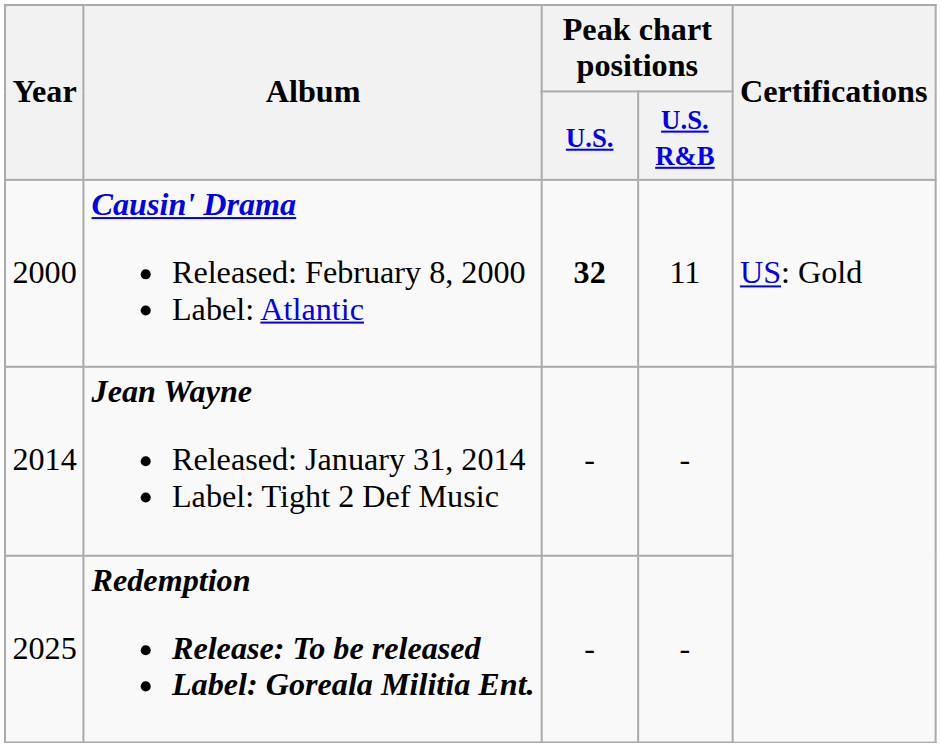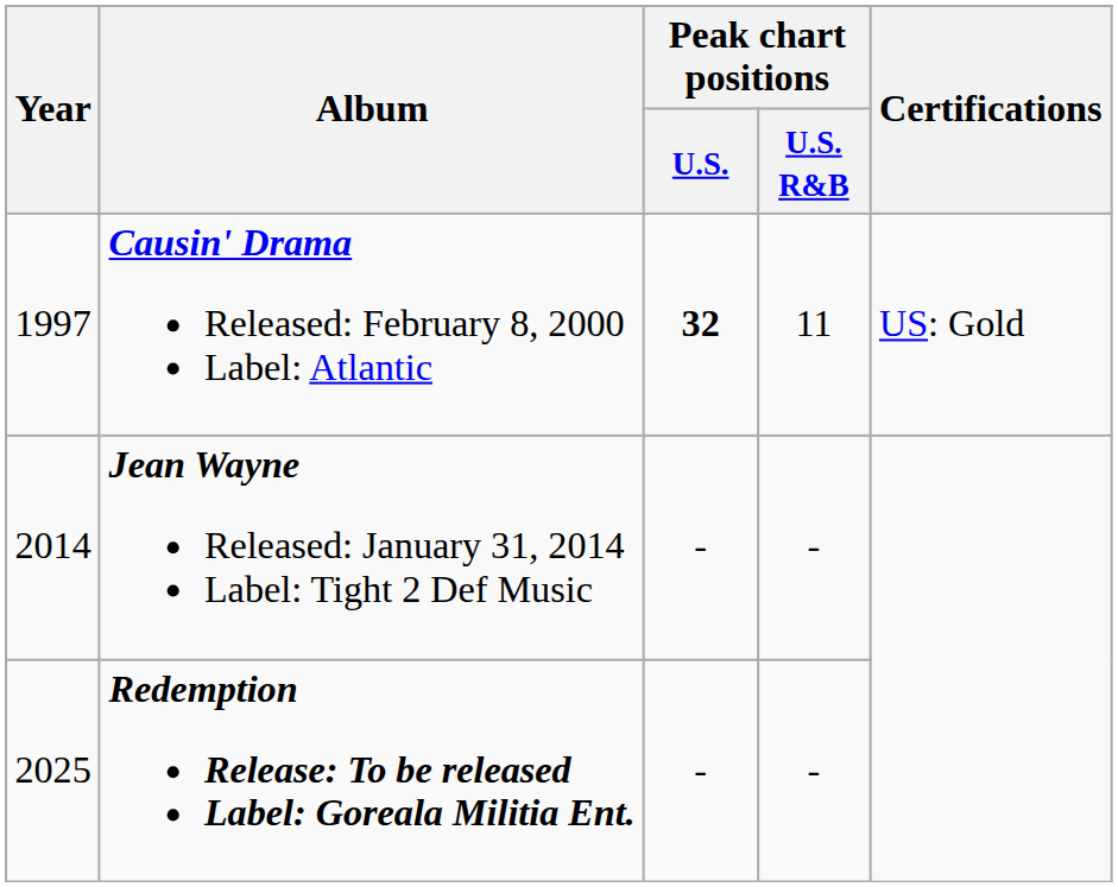 <table class="wikitable">
 <tr>
 <th rowspan="2">Year</th>
 <th rowspan="2">Album</th>
 <th colspan="2">Peak chart positions</th>
 <th rowspan="2">Certifications</th>
 </tr>
 <tr>
 <th width=40><small><a href='#'>U.S.</a></small></th>
 <th width=40><small><a href='#'>U.S. R&B</a></small></th>
 </tr>
 <tr>
-<td>2000</td>
+<td>1997</td>
 <td><strong><em><a href='#'>Causin' Drama</a></em></strong><br><ul><li>Released: February 8, 2000</li><li>Label: <a href='#'>Atlantic</a></li></ul></td>
 <td align="center"><strong>32</strong></td>
 <td align="center">11</td>
 <td><a href='#'>US</a>: Gold</td>
 </tr>
 <tr>
 <td>2014</td>
 <td><strong><em>Jean Wayne</em></strong><br><ul><li>Released: January 31, 2014</li><li>Label: Tight 2 Def Music</li></ul></td>
 <td align="center">-</td>
 <td align="center">-</td>
 </tr>
 <tr>
 <td>2025</td>
 <td><strong><em>Redemption<strong><br><ul><li>Release: To be released</li><li>Label: Goreala Militia Ent.</li></ul></td>
 <td align="center">-</td>
 <td align="center">-</td>
 </tr>
 <tr>
 </tr>
 </table>
